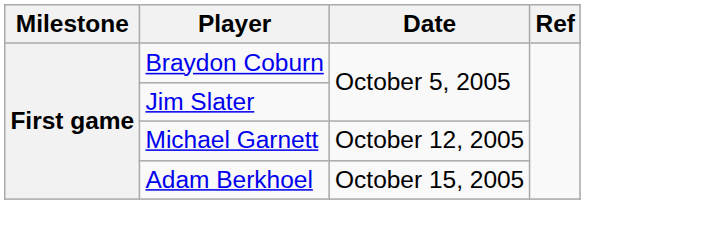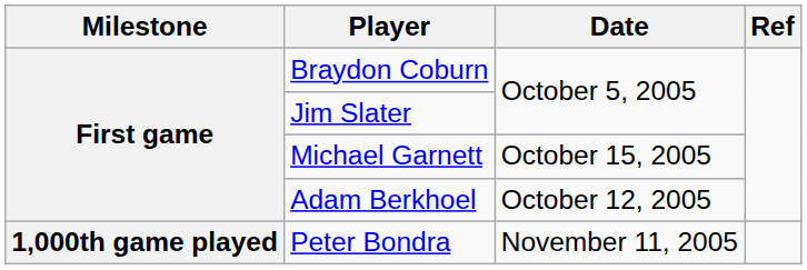 <table class="wikitable">
 <tr>
 <th scope="col">Milestone</th>
 <th scope="col">Player</th>
 <th scope="col">Date</th>
 <th scope="col">Ref</th>
 </tr>
 <tr>
 <th rowspan=4>First game</th>
 <td><a href='#'>Braydon Coburn</a></td>
 <td rowspan=2>October 5, 2005</td>
 <td rowspan=4></td>
 </tr>
 <tr>
 <td><a href='#'>Jim Slater</a></td>
 </tr>
 <tr>
 <td><a href='#'>Michael Garnett</a></td>
+<td>October 15, 2005</td>
+</tr>
+<tr>
+<td><a href='#'>Adam Berkhoel</a></td>
 <td>October 12, 2005</td>
 </tr>
 <tr>
-<td><a href='#'>Adam Berkhoel</a></td>
-<td>October 15, 2005</td>
+<th>1,000th game played</th>
+<td><a href='#'>Peter Bondra</a></td>
+<td>November 11, 2005</td>
+<td></td>
 </tr>
 </table>
